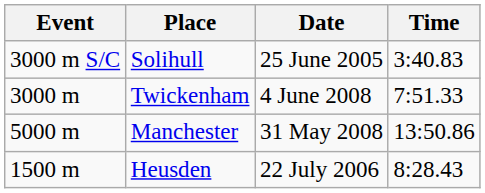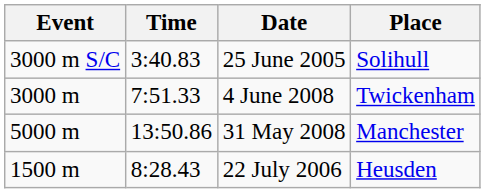 <table class="wikitable">
 <tr>
 <th>Event</th>
+<th>Time</th>
+<th>Date</th>
 <th>Place</th>
-<th>Date</th>
-<th>Time</th>
 </tr>
 <tr>
 <td>3000 m <a href='#'>S/C</a></td>
+<td>3:40.83</td>
+<td>25 June 2005</td>
 <td><a href='#'>Solihull</a></td>
-<td>25 June 2005</td>
-<td>3:40.83</td>
 </tr>
 <tr>
 <td>3000 m</td>
+<td>7:51.33</td>
+<td>4 June 2008</td>
 <td><a href='#'>Twickenham</a></td>
-<td>4 June 2008</td>
-<td>7:51.33</td>
 </tr>
 <tr>
 <td>5000 m</td>
+<td>13:50.86</td>
+<td>31 May 2008</td>
 <td><a href='#'>Manchester</a></td>
-<td>31 May 2008</td>
-<td>13:50.86</td>
 </tr>
 <tr>
 <td>1500 m</td>
+<td>8:28.43</td>
+<td>22 July 2006</td>
 <td><a href='#'>Heusden</a></td>
-<td>22 July 2006</td>
-<td>8:28.43</td>
 </tr>
 </table>
